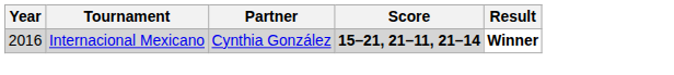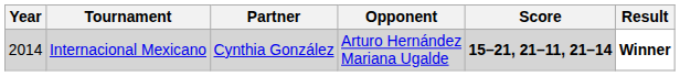 <table class="sortable wikitable" style="font-size: 90%;">
 <tr>
 <th>Year</th>
 <th>Tournament</th>
 <th>Partner</th>
+<th>Opponent</th>
 <th>Score</th>
 <th>Result</th>
 </tr>
 <tr style="background:#D5D5D5">
-<td align="center">2016</td>
+<td align="center">2014</td>
 <td align="left"><a href='#'>Internacional Mexicano</a></td>
 <td align="left"> <a href='#'>Cynthia González</a></td>
+<td align="left"> <a href='#'>Arturo Hernández</a><br> <a href='#'>Mariana Ugalde</a></td>
 <td align="left"><strong>15–21, 21–11, 21–14</strong></td>
 <td style="text-align:left; background:white"> <strong>Winner</strong></td>
 </tr>
 </table>
